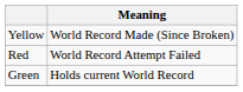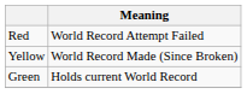 <table class="wikitable">
 <tr>
 <th></th>
 <th>Meaning</th>
 </tr>
 <tr>
+<td>Red</td>
+<td>World Record Attempt Failed</td>
+</tr>
+<tr>
 <td>Yellow</td>
 <td>World Record Made (Since Broken)</td>
-</tr>
-<tr>
-<td>Red</td>
-<td>World Record Attempt Failed</td>
 </tr>
 <tr>
 <td>Green</td>
 <td>Holds current World Record</td>
 </tr>
 <tr>
 </tr>
 </table>
